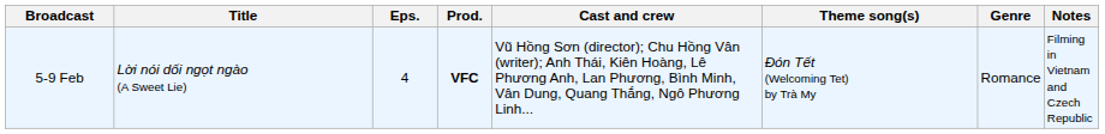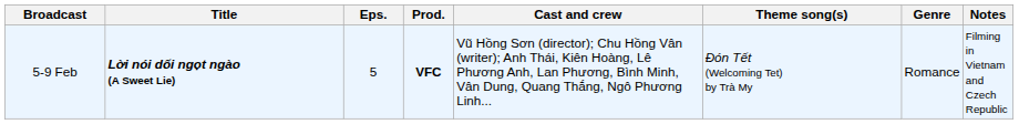 <table class="wikitable sortable">
 <tr>
 <th style="width:10%;">Broadcast</th>
 <th style="width:24%;">Title</th>
 <th style="width:6%;">Eps.</th>
 <th style="width:5%;">Prod.</th>
 <th style="width:25%;">Cast and crew</th>
 <th style="width:20%;">Theme song(s)</th>
 <th style="width:5%;">Genre</th>
 <th style="width:5%;">Notes</th>
 </tr>
 <tr ---- bgcolor="#ebf5ff">
 <td style="text-align:center;">5-9 Feb <br></td>
-<td><em>Lời nói dối ngọt ngào</em> <br><small>(A Sweet Lie)</small></td>
-<td style="text-align:center;">4</td>
+<td><strong><em>Lời nói dối ngọt ngào</em> <br><small>(A Sweet Lie)</small></strong></td>
+<td style="text-align:center;">5</td>
 <td style="text-align:center;"><strong>VFC</strong></td>
 <td>Vũ Hồng Sơn (director); Chu Hồng Vân (writer); Anh Thái, Kiên Hoàng, Lê Phương Anh, Lan Phương, Bình Minh, Vân Dung, Quang Thắng, Ngô Phương Linh...</td>
 <td><em>Đón Tết</em> <br><small>(Welcoming Tet)</small><br><small>by Trà My</small></td>
 <td>Romance</td>
 <td><small>Filming in Vietnam and Czech Republic</small></td>
 </tr>
 </table>
